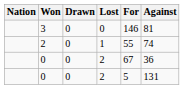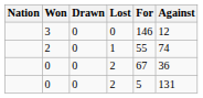 <table class="wikitable">
 <tr>
 <th>Nation</th>
 <th>Won</th>
 <th>Drawn</th>
 <th>Lost</th>
 <th>For</th>
 <th>Against</th>
 </tr>
 <tr>
 <td></td>
 <td>3</td>
 <td>0</td>
 <td>0</td>
 <td>146</td>
-<td>81</td>
+<td>12</td>
 </tr>
 <tr>
 <td></td>
 <td>2</td>
 <td>0</td>
 <td>1</td>
 <td>55</td>
 <td>74</td>
 </tr>
 <tr>
 <td></td>
 <td>0</td>
 <td>0</td>
 <td>2</td>
 <td>67</td>
 <td>36</td>
 </tr>
 <tr>
 <td></td>
 <td>0</td>
 <td>0</td>
 <td>2</td>
 <td>5</td>
 <td>131</td>
 </tr>
 </table>
